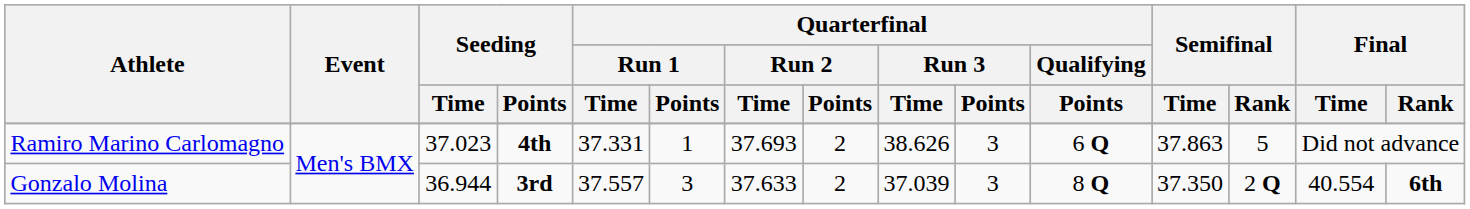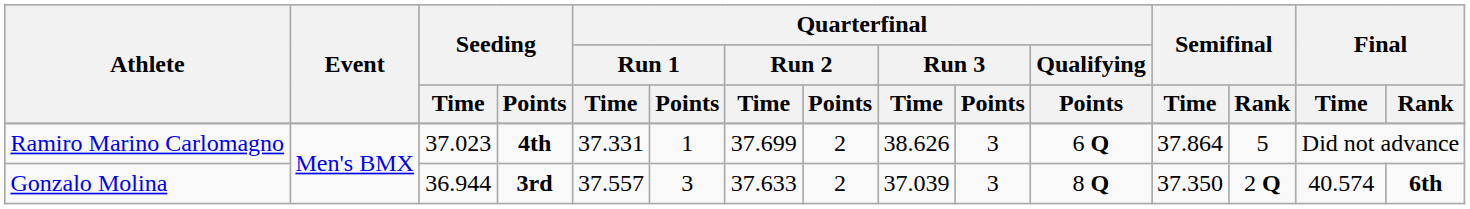 <table class="wikitable" border="1" style="font-size:90%">
 <tr>
 <th rowspan=3>Athlete</th>
 <th rowspan=3>Event</th>
 <th rowspan="2" colspan="2">Seeding</th>
 <th colspan="7">Quarterfinal</th>
 <th rowspan="2" colspan="2">Semifinal</th>
 <th rowspan="2" colspan="2">Final</th>
 </tr>
 <tr>
 <th colspan=2>Run 1</th>
 <th colspan=2>Run 2</th>
 <th colspan=2>Run 3</th>
 <th>Qualifying</th>
 </tr>
 <tr>
 <th>Time</th>
 <th>Points</th>
 <th>Time</th>
 <th>Points</th>
 <th>Time</th>
 <th>Points</th>
 <th>Time</th>
 <th>Points</th>
 <th>Points</th>
 <th>Time</th>
 <th>Rank</th>
 <th>Time</th>
 <th>Rank</th>
 </tr>
 <tr>
 </tr>
 <tr align=center>
 <td align=left><a href='#'>Ramiro Marino Carlomagno</a></td>
 <td align=left rowspan="2"><a href='#'>Men's BMX</a></td>
 <td>37.023</td>
 <td><strong>4th</strong></td>
 <td>37.331</td>
 <td>1</td>
-<td>37.693</td>
+<td>37.699</td>
 <td>2</td>
 <td>38.626</td>
 <td>3</td>
 <td>6 <strong>Q</strong></td>
-<td>37.863</td>
+<td>37.864</td>
 <td>5</td>
 <td align="center" colspan="2">Did not advance</td>
 </tr>
 <tr align=center>
 <td align=left><a href='#'>Gonzalo Molina</a></td>
 <td>36.944</td>
 <td><strong>3rd</strong></td>
 <td>37.557</td>
 <td>3</td>
 <td>37.633</td>
 <td>2</td>
 <td>37.039</td>
 <td>3</td>
 <td>8 <strong>Q</strong></td>
 <td>37.350</td>
 <td>2 <strong>Q</strong></td>
-<td>40.554</td>
+<td>40.574</td>
 <td><strong>6th</strong></td>
 </tr>
 </table>
